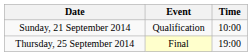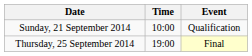 <table class = "wikitable" style="text-align:center;">
 <tr>
 <th width=220>Date</th>
+<th width=50>Time</th>
 <th width=100>Event</th>
-<th width=50>Time</th>
 </tr>
 <tr>
 <td>Sunday, 21 September 2014</td>
+<td>10:00</td>
 <td>Qualification</td>
-<td>10:00</td>
 </tr>
 <tr>
 <td>Thursday, 25 September 2014</td>
+<td>19:00</td>
 <td bgcolor=ffffcc>Final</td>
-<td>19:00</td>
 </tr>
 </table>
